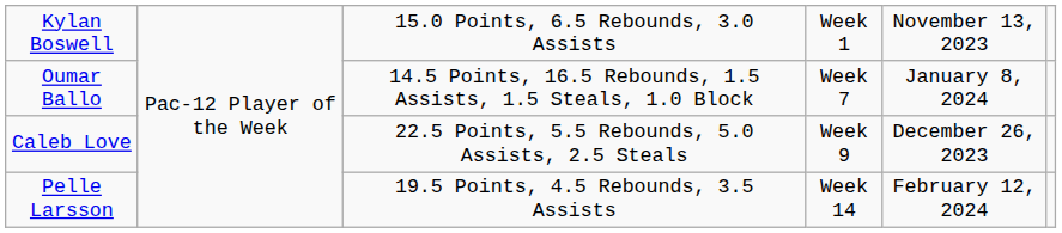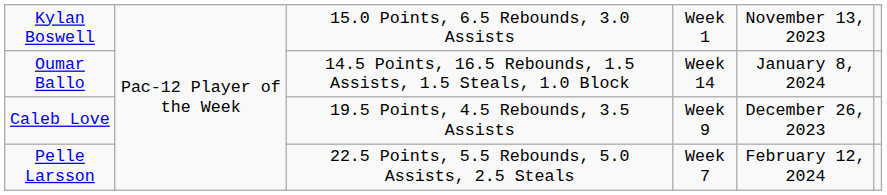 <table class="wikitable" style="width: 110%;text-align: center;">
 <tr align="center">
 <td><a href='#'>Kylan Boswell</a></td>
 <td rowspan="4">Pac-12 Player of the Week</td>
 <td>15.0 Points, 6.5 Rebounds, 3.0 Assists</td>
 <td>Week 1</td>
 <td>November 13, 2023</td>
 <td></td>
 </tr>
 <tr align="center">
 <td><a href='#'>Oumar Ballo</a></td>
 <td>14.5 Points, 16.5 Rebounds, 1.5 Assists, 1.5 Steals, 1.0 Block</td>
-<td>Week 7</td>
+<td>Week 14</td>
 <td>January 8, 2024</td>
 <td></td>
 </tr>
 <tr align="center">
 <td><a href='#'>Caleb Love</a></td>
-<td>22.5 Points, 5.5 Rebounds, 5.0 Assists, 2.5 Steals</td>
+<td>19.5 Points, 4.5 Rebounds, 3.5 Assists</td>
 <td>Week 9</td>
 <td>December 26, 2023</td>
 <td></td>
 </tr>
 <tr align="center">
 <td><a href='#'>Pelle Larsson</a></td>
-<td>19.5 Points, 4.5 Rebounds, 3.5 Assists</td>
-<td>Week 14</td>
+<td>22.5 Points, 5.5 Rebounds, 5.0 Assists, 2.5 Steals</td>
+<td>Week 7</td>
 <td>February 12, 2024</td>
 <td></td>
 </tr>
 </table>
